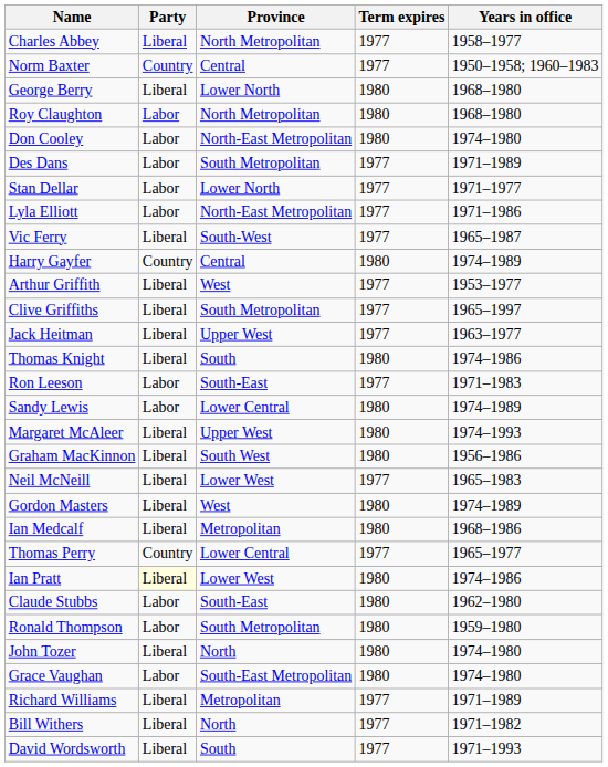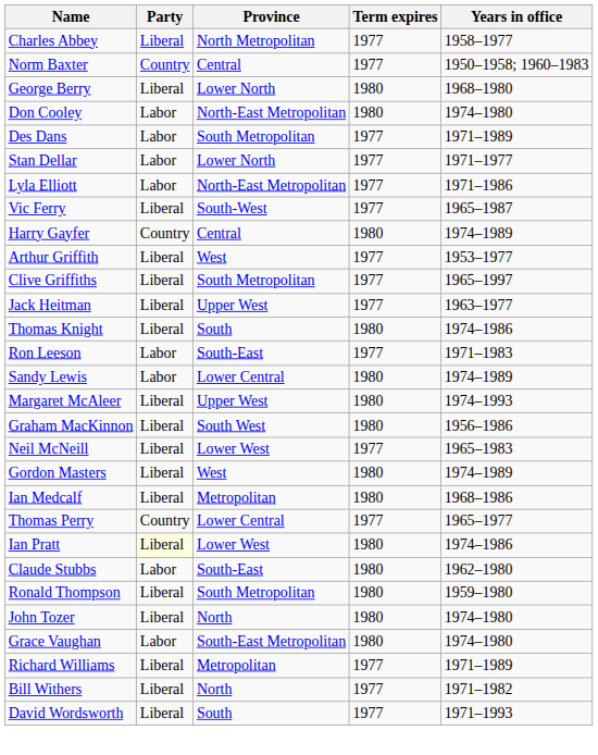 <table class="wikitable sortable">
 <tr>
 <th><strong>Name</strong></th>
 <th><strong>Party</strong></th>
 <th><strong>Province</strong></th>
 <th><strong>Term expires</strong></th>
 <th><strong>Years in office</strong></th>
 </tr>
 <tr>
 <td><a href='#'>Charles Abbey</a></td>
 <td><a href='#'>Liberal</a></td>
 <td><a href='#'>North Metropolitan</a></td>
 <td>1977</td>
 <td>1958–1977</td>
 </tr>
 <tr>
 <td><a href='#'>Norm Baxter</a></td>
 <td><a href='#'>Country</a></td>
 <td><a href='#'>Central</a></td>
 <td>1977</td>
 <td>1950–1958; 1960–1983</td>
 </tr>
 <tr>
 <td><a href='#'>George Berry</a></td>
 <td>Liberal</td>
 <td><a href='#'>Lower North</a></td>
-<td>1980</td>
-<td>1968–1980</td>
-</tr>
-<tr>
-<td><a href='#'>Roy Claughton</a></td>
-<td><a href='#'>Labor</a></td>
-<td><a href='#'>North Metropolitan</a></td>
 <td>1980</td>
 <td>1968–1980</td>
 </tr>
 <tr>
 <td><a href='#'>Don Cooley</a></td>
 <td>Labor</td>
 <td><a href='#'>North-East Metropolitan</a></td>
 <td>1980</td>
 <td>1974–1980</td>
 </tr>
 <tr>
 <td><a href='#'>Des Dans</a></td>
 <td>Labor</td>
 <td><a href='#'>South Metropolitan</a></td>
 <td>1977</td>
 <td>1971–1989</td>
 </tr>
 <tr>
 <td><a href='#'>Stan Dellar</a></td>
 <td>Labor</td>
 <td><a href='#'>Lower North</a></td>
 <td>1977</td>
 <td>1971–1977</td>
 </tr>
 <tr>
 <td><a href='#'>Lyla Elliott</a></td>
 <td>Labor</td>
 <td><a href='#'>North-East Metropolitan</a></td>
 <td>1977</td>
 <td>1971–1986</td>
 </tr>
 <tr>
 <td><a href='#'>Vic Ferry</a></td>
 <td>Liberal</td>
 <td><a href='#'>South-West</a></td>
 <td>1977</td>
 <td>1965–1987</td>
 </tr>
 <tr>
 <td><a href='#'>Harry Gayfer</a></td>
 <td>Country</td>
 <td><a href='#'>Central</a></td>
 <td>1980</td>
 <td>1974–1989</td>
 </tr>
 <tr>
 <td><a href='#'>Arthur Griffith</a></td>
 <td>Liberal</td>
 <td><a href='#'>West</a></td>
 <td>1977</td>
 <td>1953–1977</td>
 </tr>
 <tr>
 <td><a href='#'>Clive Griffiths</a></td>
 <td>Liberal</td>
 <td><a href='#'>South Metropolitan</a></td>
 <td>1977</td>
 <td>1965–1997</td>
 </tr>
 <tr>
 <td><a href='#'>Jack Heitman</a></td>
 <td>Liberal</td>
 <td><a href='#'>Upper West</a></td>
 <td>1977</td>
 <td>1963–1977</td>
 </tr>
 <tr>
 <td><a href='#'>Thomas Knight</a></td>
 <td>Liberal</td>
 <td><a href='#'>South</a></td>
 <td>1980</td>
 <td>1974–1986</td>
 </tr>
 <tr>
 <td><a href='#'>Ron Leeson</a></td>
 <td>Labor</td>
 <td><a href='#'>South-East</a></td>
 <td>1977</td>
 <td>1971–1983</td>
 </tr>
 <tr>
 <td><a href='#'>Sandy Lewis</a></td>
 <td>Labor</td>
 <td><a href='#'>Lower Central</a></td>
 <td>1980</td>
 <td>1974–1989</td>
 </tr>
 <tr>
 <td><a href='#'>Margaret McAleer</a></td>
 <td>Liberal</td>
 <td><a href='#'>Upper West</a></td>
 <td>1980</td>
 <td>1974–1993</td>
 </tr>
 <tr>
 <td><a href='#'>Graham MacKinnon</a></td>
 <td>Liberal</td>
 <td><a href='#'>South West</a></td>
 <td>1980</td>
 <td>1956–1986</td>
 </tr>
 <tr>
 <td><a href='#'>Neil McNeill</a></td>
 <td>Liberal</td>
 <td><a href='#'>Lower West</a></td>
 <td>1977</td>
 <td>1965–1983</td>
 </tr>
 <tr>
 <td><a href='#'>Gordon Masters</a></td>
 <td>Liberal</td>
 <td><a href='#'>West</a></td>
 <td>1980</td>
 <td>1974–1989</td>
 </tr>
 <tr>
 <td><a href='#'>Ian Medcalf</a></td>
 <td>Liberal</td>
 <td><a href='#'>Metropolitan</a></td>
 <td>1980</td>
 <td>1968–1986</td>
 </tr>
 <tr>
 <td><a href='#'>Thomas Perry</a></td>
 <td>Country</td>
 <td><a href='#'>Lower Central</a></td>
 <td>1977</td>
 <td>1965–1977</td>
 </tr>
 <tr>
 <td><a href='#'>Ian Pratt</a></td>
 <td style="background: lightyellow;">Liberal</td>
 <td><a href='#'>Lower West</a></td>
 <td>1980</td>
 <td>1974–1986</td>
 </tr>
 <tr>
 <td><a href='#'>Claude Stubbs</a></td>
 <td>Labor</td>
 <td><a href='#'>South-East</a></td>
 <td>1980</td>
 <td>1962–1980</td>
 </tr>
 <tr>
 <td><a href='#'>Ronald Thompson</a></td>
-<td>Labor</td>
+<td>Liberal</td>
 <td><a href='#'>South Metropolitan</a></td>
 <td>1980</td>
 <td>1959–1980</td>
 </tr>
 <tr>
 <td><a href='#'>John Tozer</a></td>
 <td>Liberal</td>
 <td><a href='#'>North</a></td>
 <td>1980</td>
 <td>1974–1980</td>
 </tr>
 <tr>
 <td><a href='#'>Grace Vaughan</a></td>
 <td>Labor</td>
 <td><a href='#'>South-East Metropolitan</a></td>
 <td>1980</td>
 <td>1974–1980</td>
 </tr>
 <tr>
 <td><a href='#'>Richard Williams</a></td>
 <td>Liberal</td>
 <td><a href='#'>Metropolitan</a></td>
 <td>1977</td>
 <td>1971–1989</td>
 </tr>
 <tr>
 <td><a href='#'>Bill Withers</a></td>
 <td>Liberal</td>
 <td><a href='#'>North</a></td>
 <td>1977</td>
 <td>1971–1982</td>
 </tr>
 <tr>
 <td><a href='#'>David Wordsworth</a></td>
 <td>Liberal</td>
 <td><a href='#'>South</a></td>
 <td>1977</td>
 <td>1971–1993</td>
 </tr>
 </table>
